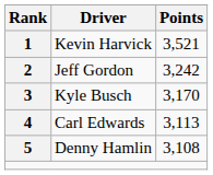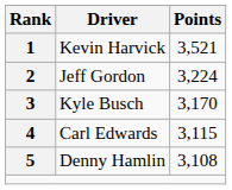 <table class="wikitable">
 <tr>
 </tr>
 <tr>
 <th scope="col">Rank</th>
 <th scope="col">Driver</th>
 <th scope="col">Points</th>
 </tr>
 <tr>
 <th scope="row">1</th>
 <td>Kevin Harvick</td>
 <td style="text-align:center;">3,521</td>
 </tr>
 <tr>
 <th scope="row">2</th>
 <td>Jeff Gordon</td>
-<td style="text-align:center;">3,242</td>
+<td style="text-align:center;">3,224</td>
 </tr>
 <tr>
 <th scope="row">3</th>
 <td>Kyle Busch</td>
 <td style="text-align:center;">3,170</td>
 </tr>
 <tr>
 <th scope="row">4</th>
 <td>Carl Edwards</td>
-<td style="text-align:center;">3,113</td>
+<td style="text-align:center;">3,115</td>
 </tr>
 <tr>
 <th scope="row">5</th>
 <td>Denny Hamlin</td>
 <td style="text-align:center;">3,108</td>
 </tr>
 <tr class="sortbottom">
 <td colspan="9"></td>
 </tr>
 </table>
